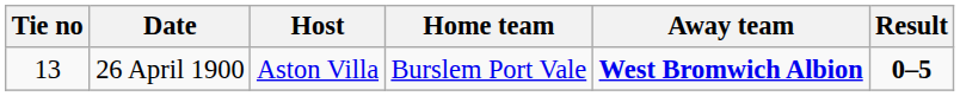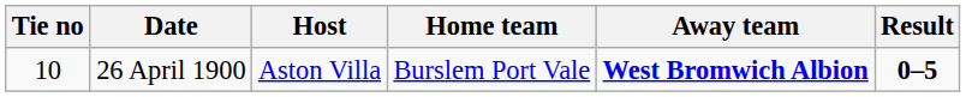 <table class="wikitable" style="text-align: center">
 <tr>
 <th>Tie no</th>
 <th>Date</th>
 <th>Host</th>
 <th>Home team</th>
 <th>Away team</th>
 <th>Result</th>
 </tr>
 <tr>
-<td>13</td>
+<td>10</td>
 <td>26 April 1900</td>
 <td><a href='#'>Aston Villa</a></td>
 <td><a href='#'>Burslem Port Vale</a></td>
 <td><strong><a href='#'>West Bromwich Albion</a></strong></td>
 <td><strong>0–5</strong></td>
 </tr>
 </table>
